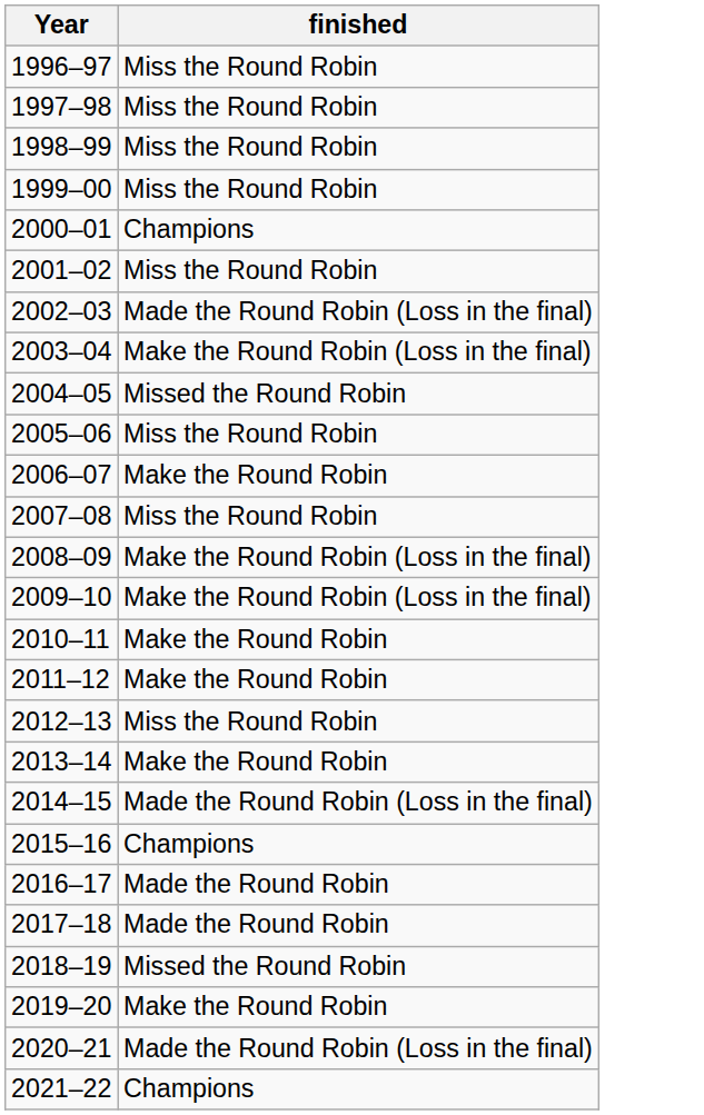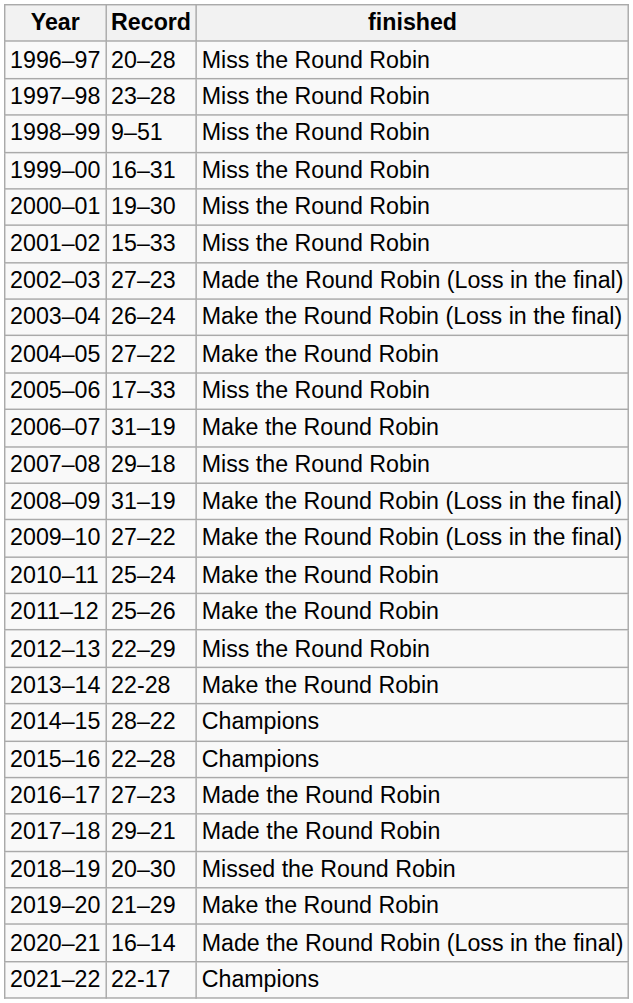 <table class="wikitable">
 <tr>
 <th>Year</th>
+<th>Record</th>
 <th>finished</th>
 </tr>
 <tr>
 <td>1996–97</td>
+<td>20–28</td>
 <td>Miss the Round Robin</td>
 </tr>
 <tr>
 <td>1997–98</td>
+<td>23–28</td>
 <td>Miss the Round Robin</td>
 </tr>
 <tr>
 <td>1998–99</td>
+<td>9–51</td>
 <td>Miss the Round Robin</td>
 </tr>
 <tr>
 <td>1999–00</td>
+<td>16–31</td>
 <td>Miss the Round Robin</td>
 </tr>
 <tr>
 <td>2000–01</td>
-<td>Champions</td>
+<td>19–30</td>
+<td>Miss the Round Robin</td>
 </tr>
 <tr>
 <td>2001–02</td>
+<td>15–33</td>
 <td>Miss the Round Robin</td>
 </tr>
 <tr>
 <td>2002–03</td>
+<td>27–23</td>
 <td>Made the Round Robin (Loss in the final)</td>
 </tr>
 <tr>
 <td>2003–04</td>
+<td>26–24</td>
 <td>Make the Round Robin (Loss in the final)</td>
 </tr>
 <tr>
 <td>2004–05</td>
-<td>Missed the Round Robin</td>
+<td>27–22</td>
+<td>Make the Round Robin</td>
 </tr>
 <tr>
 <td>2005–06</td>
+<td>17–33</td>
 <td>Miss the Round Robin</td>
 </tr>
 <tr>
 <td>2006–07</td>
+<td>31–19</td>
 <td>Make the Round Robin</td>
 </tr>
 <tr>
 <td>2007–08</td>
+<td>29–18</td>
 <td>Miss the Round Robin</td>
 </tr>
 <tr>
 <td>2008–09</td>
+<td>31–19</td>
 <td>Make the Round Robin (Loss in the final)</td>
 </tr>
 <tr>
 <td>2009–10</td>
+<td>27–22</td>
 <td>Make the Round Robin (Loss in the final)</td>
 </tr>
 <tr>
 <td>2010–11</td>
+<td>25–24</td>
 <td>Make the Round Robin</td>
 </tr>
 <tr>
 <td>2011–12</td>
+<td>25–26</td>
 <td>Make the Round Robin</td>
 </tr>
 <tr>
 <td>2012–13</td>
+<td>22–29</td>
 <td>Miss the Round Robin</td>
 </tr>
 <tr>
 <td>2013–14</td>
+<td>22-28</td>
 <td>Make the Round Robin</td>
 </tr>
 <tr>
 <td>2014–15</td>
-<td>Made the Round Robin (Loss in the final)</td>
+<td>28–22</td>
+<td>Champions</td>
 </tr>
 <tr>
 <td>2015–16</td>
+<td>22–28</td>
 <td>Champions</td>
 </tr>
 <tr>
 <td>2016–17</td>
+<td>27–23</td>
 <td>Made the Round Robin</td>
 </tr>
 <tr>
 <td>2017–18</td>
+<td>29–21</td>
 <td>Made the Round Robin</td>
 </tr>
 <tr>
 <td>2018–19</td>
+<td>20–30</td>
 <td>Missed the Round Robin</td>
 </tr>
 <tr>
 <td>2019–20</td>
+<td>21–29</td>
 <td>Make the Round Robin</td>
 </tr>
 <tr>
 <td>2020–21</td>
+<td>16–14</td>
 <td>Made the Round Robin (Loss in the final)</td>
 </tr>
 <tr>
 <td>2021–22</td>
+<td>22-17</td>
 <td>Champions</td>
 </tr>
 </table>
